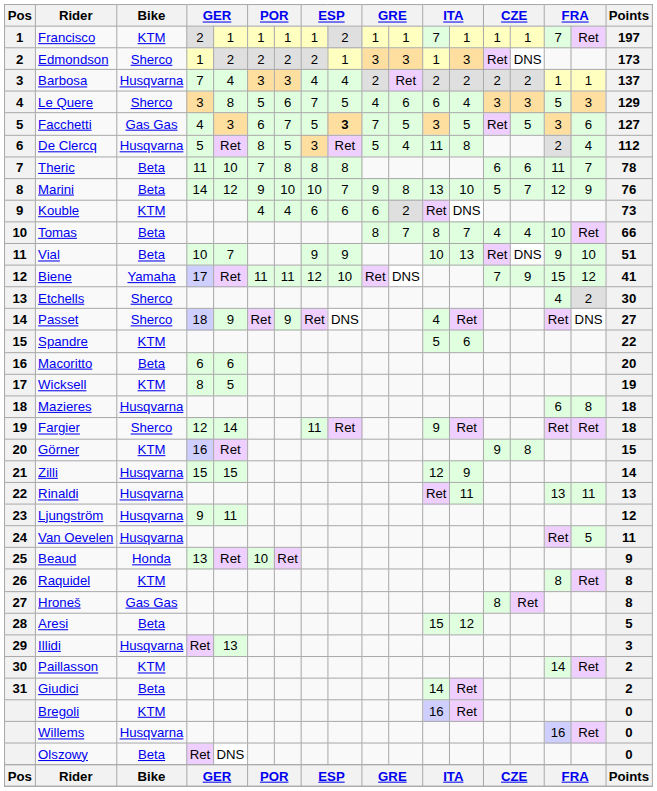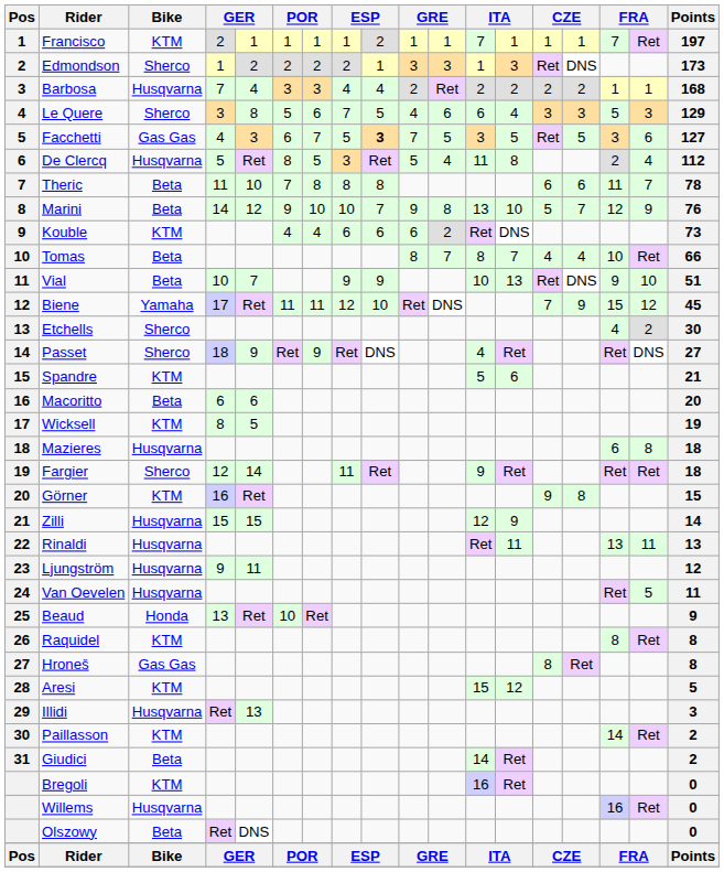 <table class="wikitable" style="font-size: 80%; text-align:center">
 <tr valign="top">
 <th valign="middle">Pos</th>
 <th valign="middle">Rider</th>
 <th valign="middle">Bike</th>
 <th colspan=2><a href='#'>GER</a><br></th>
 <th colspan=2><a href='#'>POR</a><br></th>
 <th colspan=2><a href='#'>ESP</a><br></th>
 <th colspan=2><a href='#'>GRE</a><br></th>
 <th colspan=2><a href='#'>ITA</a><br></th>
 <th colspan=2><a href='#'>CZE</a><br></th>
 <th colspan=2><a href='#'>FRA</a><br></th>
 <th valign="middle">Points</th>
 </tr>
 <tr>
 <th>1</th>
 <td align=left> <a href='#'>Francisco</a></td>
 <td><a href='#'>KTM</a></td>
 <td style="background:#dfdfdf;">2</td>
 <td style="background:#ffffbf;">1</td>
 <td style="background:#ffffbf;">1</td>
 <td style="background:#ffffbf;">1</td>
 <td style="background:#ffffbf;">1</td>
 <td style="background:#dfdfdf;">2</td>
 <td style="background:#ffffbf;">1</td>
 <td style="background:#ffffbf;">1</td>
 <td style="background:#dfffdf;">7</td>
 <td style="background:#ffffbf;">1</td>
 <td style="background:#ffffbf;">1</td>
 <td style="background:#ffffbf;">1</td>
 <td style="background:#dfffdf;">7</td>
 <td style="background:#efcfff;">Ret</td>
 <th>197</th>
 </tr>
 <tr>
 <th>2</th>
 <td align=left> <a href='#'>Edmondson</a></td>
 <td><a href='#'>Sherco</a></td>
 <td style="background:#ffffbf;">1</td>
 <td style="background:#dfdfdf;">2</td>
 <td style="background:#dfdfdf;">2</td>
 <td style="background:#dfdfdf;">2</td>
 <td style="background:#dfdfdf;">2</td>
 <td style="background:#ffffbf;">1</td>
 <td style="background:#ffdf9f;">3</td>
 <td style="background:#ffdf9f;">3</td>
 <td style="background:#ffffbf;">1</td>
 <td style="background:#ffdf9f;">3</td>
 <td style="background:#efcfff;">Ret</td>
 <td style="background:#ffffff;">DNS</td>
 <td></td>
 <td></td>
 <th>173</th>
 </tr>
 <tr>
 <th>3</th>
 <td align=left> <a href='#'>Barbosa</a></td>
 <td><a href='#'>Husqvarna</a></td>
 <td style="background:#dfffdf;">7</td>
 <td style="background:#dfffdf;">4</td>
 <td style="background:#ffdf9f;">3</td>
 <td style="background:#ffdf9f;">3</td>
 <td style="background:#dfffdf;">4</td>
 <td style="background:#dfffdf;">4</td>
 <td style="background:#dfdfdf;">2</td>
 <td style="background:#efcfff;">Ret</td>
 <td style="background:#dfdfdf;">2</td>
 <td style="background:#dfdfdf;">2</td>
 <td style="background:#dfdfdf;">2</td>
 <td style="background:#dfdfdf;">2</td>
 <td style="background:#ffffbf;">1</td>
 <td style="background:#ffffbf;">1</td>
-<th>137</th>
+<th>168</th>
 </tr>
 <tr>
 <th>4</th>
 <td align=left> <a href='#'>Le Quere</a></td>
 <td><a href='#'>Sherco</a></td>
 <td style="background:#ffdf9f;">3</td>
 <td style="background:#dfffdf;">8</td>
 <td style="background:#dfffdf;">5</td>
 <td style="background:#dfffdf;">6</td>
 <td style="background:#dfffdf;">7</td>
 <td style="background:#dfffdf;">5</td>
 <td style="background:#dfffdf;">4</td>
 <td style="background:#dfffdf;">6</td>
 <td style="background:#dfffdf;">6</td>
 <td style="background:#dfffdf;">4</td>
 <td style="background:#ffdf9f;">3</td>
 <td style="background:#ffdf9f;">3</td>
 <td style="background:#dfffdf;">5</td>
 <td style="background:#ffdf9f;">3</td>
 <th>129</th>
 </tr>
 <tr>
 <th>5</th>
 <td align=left> <a href='#'>Facchetti</a></td>
 <td><a href='#'>Gas Gas</a></td>
 <td style="background:#dfffdf;">4</td>
 <td style="background:#ffdf9f;">3</td>
 <td style="background:#dfffdf;">6</td>
 <td style="background:#dfffdf;">7</td>
 <td style="background:#dfffdf;">5</td>
 <td style="background:#ffdf9f;"><strong>3</strong></td>
 <td style="background:#dfffdf;">7</td>
 <td style="background:#dfffdf;">5</td>
 <td style="background:#ffdf9f;">3</td>
 <td style="background:#dfffdf;">5</td>
 <td style="background:#efcfff;">Ret</td>
 <td style="background:#dfffdf;">5</td>
 <td style="background:#ffdf9f;">3</td>
 <td style="background:#dfffdf;">6</td>
 <th>127</th>
 </tr>
 <tr>
 <th>6</th>
 <td align=left> <a href='#'>De Clercq</a></td>
 <td><a href='#'>Husqvarna</a></td>
 <td style="background:#dfffdf;">5</td>
 <td style="background:#efcfff;">Ret</td>
 <td style="background:#dfffdf;">8</td>
 <td style="background:#dfffdf;">5</td>
 <td style="background:#ffdf9f;">3</td>
 <td style="background:#efcfff;">Ret</td>
 <td style="background:#dfffdf;">5</td>
 <td style="background:#dfffdf;">4</td>
 <td style="background:#dfffdf;">11</td>
 <td style="background:#dfffdf;">8</td>
 <td></td>
 <td></td>
 <td style="background:#dfdfdf;">2</td>
 <td style="background:#dfffdf;">4</td>
 <th>112</th>
 </tr>
 <tr>
 <th>7</th>
 <td align=left> <a href='#'>Theric</a></td>
 <td><a href='#'>Beta</a></td>
 <td style="background:#dfffdf;">11</td>
 <td style="background:#dfffdf;">10</td>
 <td style="background:#dfffdf;">7</td>
 <td style="background:#dfffdf;">8</td>
 <td style="background:#dfffdf;">8</td>
 <td style="background:#dfffdf;">8</td>
 <td></td>
 <td></td>
 <td></td>
 <td></td>
 <td style="background:#dfffdf;">6</td>
 <td style="background:#dfffdf;">6</td>
 <td style="background:#dfffdf;">11</td>
 <td style="background:#dfffdf;">7</td>
 <th>78</th>
 </tr>
 <tr>
 <th>8</th>
 <td align=left> <a href='#'>Marini</a></td>
 <td><a href='#'>Beta</a></td>
 <td style="background:#dfffdf;">14</td>
 <td style="background:#dfffdf;">12</td>
 <td style="background:#dfffdf;">9</td>
 <td style="background:#dfffdf;">10</td>
 <td style="background:#dfffdf;">10</td>
 <td style="background:#dfffdf;">7</td>
 <td style="background:#dfffdf;">9</td>
 <td style="background:#dfffdf;">8</td>
 <td style="background:#dfffdf;">13</td>
 <td style="background:#dfffdf;">10</td>
 <td style="background:#dfffdf;">5</td>
 <td style="background:#dfffdf;">7</td>
 <td style="background:#dfffdf;">12</td>
 <td style="background:#dfffdf;">9</td>
 <th>76</th>
 </tr>
 <tr>
 <th>9</th>
 <td align=left> <a href='#'>Kouble</a></td>
 <td><a href='#'>KTM</a></td>
 <td></td>
 <td></td>
 <td style="background:#dfffdf;">4</td>
 <td style="background:#dfffdf;">4</td>
 <td style="background:#dfffdf;">6</td>
 <td style="background:#dfffdf;">6</td>
 <td style="background:#dfffdf;">6</td>
 <td style="background:#dfdfdf;">2</td>
 <td style="background:#efcfff;">Ret</td>
 <td style="background:#ffffff;">DNS</td>
 <td></td>
 <td></td>
 <td></td>
 <td></td>
 <th>73</th>
 </tr>
 <tr>
 <th>10</th>
 <td align=left> <a href='#'>Tomas</a></td>
 <td><a href='#'>Beta</a></td>
 <td></td>
 <td></td>
 <td></td>
 <td></td>
 <td></td>
 <td></td>
 <td style="background:#dfffdf;">8</td>
 <td style="background:#dfffdf;">7</td>
 <td style="background:#dfffdf;">8</td>
 <td style="background:#dfffdf;">7</td>
 <td style="background:#dfffdf;">4</td>
 <td style="background:#dfffdf;">4</td>
 <td style="background:#dfffdf;">10</td>
 <td style="background:#efcfff;">Ret</td>
 <th>66</th>
 </tr>
 <tr>
 <th>11</th>
 <td align=left> <a href='#'>Vial</a></td>
 <td><a href='#'>Beta</a></td>
 <td style="background:#dfffdf;">10</td>
 <td style="background:#dfffdf;">7</td>
 <td></td>
 <td></td>
 <td style="background:#dfffdf;">9</td>
 <td style="background:#dfffdf;">9</td>
 <td></td>
 <td></td>
 <td style="background:#dfffdf;">10</td>
 <td style="background:#dfffdf;">13</td>
 <td style="background:#efcfff;">Ret</td>
 <td style="background:#ffffff;">DNS</td>
 <td style="background:#dfffdf;">9</td>
 <td style="background:#dfffdf;">10</td>
 <th>51</th>
 </tr>
 <tr>
 <th>12</th>
 <td align=left> <a href='#'>Biene</a></td>
 <td><a href='#'>Yamaha</a></td>
 <td style="background:#cfcfff;">17</td>
 <td style="background:#efcfff;">Ret</td>
 <td style="background:#dfffdf;">11</td>
 <td style="background:#dfffdf;">11</td>
 <td style="background:#dfffdf;">12</td>
 <td style="background:#dfffdf;">10</td>
 <td style="background:#efcfff;">Ret</td>
 <td style="background:#ffffff;">DNS</td>
 <td></td>
 <td></td>
 <td style="background:#dfffdf;">7</td>
 <td style="background:#dfffdf;">9</td>
 <td style="background:#dfffdf;">15</td>
 <td style="background:#dfffdf;">12</td>
-<th>41</th>
+<th>45</th>
 </tr>
 <tr>
 <th>13</th>
 <td align=left> <a href='#'>Etchells</a></td>
 <td><a href='#'>Sherco</a></td>
 <td></td>
 <td></td>
 <td></td>
 <td></td>
 <td></td>
 <td></td>
 <td></td>
 <td></td>
 <td></td>
 <td></td>
 <td></td>
 <td></td>
 <td style="background:#dfffdf;">4</td>
 <td style="background:#dfdfdf;">2</td>
 <th>30</th>
 </tr>
 <tr>
 <th>14</th>
 <td align=left> <a href='#'>Passet</a></td>
 <td><a href='#'>Sherco</a></td>
 <td style="background:#cfcfff;">18</td>
 <td style="background:#dfffdf;">9</td>
 <td style="background:#efcfff;">Ret</td>
 <td style="background:#dfffdf;">9</td>
 <td style="background:#efcfff;">Ret</td>
 <td style="background:#ffffff;">DNS</td>
 <td></td>
 <td></td>
 <td style="background:#dfffdf;">4</td>
 <td style="background:#efcfff;">Ret</td>
 <td></td>
 <td></td>
 <td style="background:#efcfff;">Ret</td>
 <td style="background:#ffffff;">DNS</td>
 <th>27</th>
 </tr>
 <tr>
 <th>15</th>
 <td align=left> <a href='#'>Spandre</a></td>
 <td><a href='#'>KTM</a></td>
 <td></td>
 <td></td>
 <td></td>
 <td></td>
 <td></td>
 <td></td>
 <td></td>
 <td></td>
 <td style="background:#dfffdf;">5</td>
 <td style="background:#dfffdf;">6</td>
 <td></td>
 <td></td>
 <td></td>
 <td></td>
-<th>22</th>
+<th>21</th>
 </tr>
 <tr>
 <th>16</th>
 <td align=left> <a href='#'>Macoritto</a></td>
 <td><a href='#'>Beta</a></td>
 <td style="background:#dfffdf;">6</td>
 <td style="background:#dfffdf;">6</td>
 <td></td>
 <td></td>
 <td></td>
 <td></td>
 <td></td>
 <td></td>
 <td></td>
 <td></td>
 <td></td>
 <td></td>
 <td></td>
 <td></td>
 <th>20</th>
 </tr>
 <tr>
 <th>17</th>
 <td align=left> <a href='#'>Wicksell</a></td>
 <td><a href='#'>KTM</a></td>
 <td style="background:#dfffdf;">8</td>
 <td style="background:#dfffdf;">5</td>
 <td></td>
 <td></td>
 <td></td>
 <td></td>
 <td></td>
 <td></td>
 <td></td>
 <td></td>
 <td></td>
 <td></td>
 <td></td>
 <td></td>
 <th>19</th>
 </tr>
 <tr>
 <th>18</th>
 <td align=left> <a href='#'>Mazieres</a></td>
 <td><a href='#'>Husqvarna</a></td>
 <td></td>
 <td></td>
 <td></td>
 <td></td>
 <td></td>
 <td></td>
 <td></td>
 <td></td>
 <td></td>
 <td></td>
 <td></td>
 <td></td>
 <td style="background:#dfffdf;">6</td>
 <td style="background:#dfffdf;">8</td>
 <th>18</th>
 </tr>
 <tr>
 <th>19</th>
 <td align=left> <a href='#'>Fargier</a></td>
 <td><a href='#'>Sherco</a></td>
 <td style="background:#dfffdf;">12</td>
 <td style="background:#dfffdf;">14</td>
 <td></td>
 <td></td>
 <td style="background:#dfffdf;">11</td>
 <td style="background:#efcfff;">Ret</td>
 <td></td>
 <td></td>
 <td style="background:#dfffdf;">9</td>
 <td style="background:#efcfff;">Ret</td>
 <td></td>
 <td></td>
 <td style="background:#efcfff;">Ret</td>
 <td style="background:#efcfff;">Ret</td>
 <th>18</th>
 </tr>
 <tr>
 <th>20</th>
 <td align=left> <a href='#'>Görner</a></td>
 <td><a href='#'>KTM</a></td>
 <td style="background:#cfcfff;">16</td>
 <td style="background:#efcfff;">Ret</td>
 <td></td>
 <td></td>
 <td></td>
 <td></td>
 <td></td>
 <td></td>
 <td></td>
 <td></td>
 <td style="background:#dfffdf;">9</td>
 <td style="background:#dfffdf;">8</td>
 <td></td>
 <td></td>
 <th>15</th>
 </tr>
 <tr>
 <th>21</th>
 <td align=left> <a href='#'>Zilli</a></td>
 <td><a href='#'>Husqvarna</a></td>
 <td style="background:#dfffdf;">15</td>
 <td style="background:#dfffdf;">15</td>
 <td></td>
 <td></td>
 <td></td>
 <td></td>
 <td></td>
 <td></td>
 <td style="background:#dfffdf;">12</td>
 <td style="background:#dfffdf;">9</td>
 <td></td>
 <td></td>
 <td></td>
 <td></td>
 <th>14</th>
 </tr>
 <tr>
 <th>22</th>
 <td align=left> <a href='#'>Rinaldi</a></td>
 <td><a href='#'>Husqvarna</a></td>
 <td></td>
 <td></td>
 <td></td>
 <td></td>
 <td></td>
 <td></td>
 <td></td>
 <td></td>
 <td style="background:#efcfff;">Ret</td>
 <td style="background:#dfffdf;">11</td>
 <td></td>
 <td></td>
 <td style="background:#dfffdf;">13</td>
 <td style="background:#dfffdf;">11</td>
 <th>13</th>
 </tr>
 <tr>
 <th>23</th>
 <td align=left> <a href='#'>Ljungström</a></td>
 <td><a href='#'>Husqvarna</a></td>
 <td style="background:#dfffdf;">9</td>
 <td style="background:#dfffdf;">11</td>
 <td></td>
 <td></td>
 <td></td>
 <td></td>
 <td></td>
 <td></td>
 <td></td>
 <td></td>
 <td></td>
 <td></td>
 <td></td>
 <td></td>
 <th>12</th>
 </tr>
 <tr>
 <th>24</th>
 <td align=left> <a href='#'>Van Oevelen</a></td>
 <td><a href='#'>Husqvarna</a></td>
 <td></td>
 <td></td>
 <td></td>
 <td></td>
 <td></td>
 <td></td>
 <td></td>
 <td></td>
 <td></td>
 <td></td>
 <td></td>
 <td></td>
 <td style="background:#efcfff;">Ret</td>
 <td style="background:#dfffdf;">5</td>
 <th>11</th>
 </tr>
 <tr>
 <th>25</th>
 <td align=left> <a href='#'>Beaud</a></td>
 <td><a href='#'>Honda</a></td>
 <td style="background:#dfffdf;">13</td>
 <td style="background:#efcfff;">Ret</td>
 <td style="background:#dfffdf;">10</td>
 <td style="background:#efcfff;">Ret</td>
 <td></td>
 <td></td>
 <td></td>
 <td></td>
 <td></td>
 <td></td>
 <td></td>
 <td></td>
 <td></td>
 <td></td>
 <th>9</th>
 </tr>
 <tr>
 <th>26</th>
 <td align=left> <a href='#'>Raquidel</a></td>
 <td><a href='#'>KTM</a></td>
 <td></td>
 <td></td>
 <td></td>
 <td></td>
 <td></td>
 <td></td>
 <td></td>
 <td></td>
 <td></td>
 <td></td>
 <td></td>
 <td></td>
 <td style="background:#dfffdf;">8</td>
 <td style="background:#efcfff;">Ret</td>
 <th>8</th>
 </tr>
 <tr>
 <th>27</th>
 <td align=left> <a href='#'>Hroneš</a></td>
 <td><a href='#'>Gas Gas</a></td>
 <td></td>
 <td></td>
 <td></td>
 <td></td>
 <td></td>
 <td></td>
 <td></td>
 <td></td>
 <td></td>
 <td></td>
 <td style="background:#dfffdf;">8</td>
 <td style="background:#efcfff;">Ret</td>
 <td></td>
 <td></td>
 <th>8</th>
 </tr>
 <tr>
 <th>28</th>
 <td align=left> <a href='#'>Aresi</a></td>
-<td><a href='#'>Beta</a></td>
+<td><a href='#'>KTM</a></td>
 <td></td>
 <td></td>
 <td></td>
 <td></td>
 <td></td>
 <td></td>
 <td></td>
 <td></td>
 <td style="background:#dfffdf;">15</td>
 <td style="background:#dfffdf;">12</td>
 <td></td>
 <td></td>
 <td></td>
 <td></td>
 <th>5</th>
 </tr>
 <tr>
 <th>29</th>
 <td align=left> <a href='#'>Illidi</a></td>
 <td><a href='#'>Husqvarna</a></td>
 <td style="background:#efcfff;">Ret</td>
 <td style="background:#dfffdf;">13</td>
 <td></td>
 <td></td>
 <td></td>
 <td></td>
 <td></td>
 <td></td>
 <td></td>
 <td></td>
 <td></td>
 <td></td>
 <td></td>
 <td></td>
 <th>3</th>
 </tr>
 <tr>
 <th>30</th>
 <td align=left> <a href='#'>Paillasson</a></td>
 <td><a href='#'>KTM</a></td>
 <td></td>
 <td></td>
 <td></td>
 <td></td>
 <td></td>
 <td></td>
 <td></td>
 <td></td>
 <td></td>
 <td></td>
 <td></td>
 <td></td>
 <td style="background:#dfffdf;">14</td>
 <td style="background:#efcfff;">Ret</td>
 <th>2</th>
 </tr>
 <tr>
 <th>31</th>
 <td align=left> <a href='#'>Giudici</a></td>
 <td><a href='#'>Beta</a></td>
 <td></td>
 <td></td>
 <td></td>
 <td></td>
 <td></td>
 <td></td>
 <td></td>
 <td></td>
 <td style="background:#dfffdf;">14</td>
 <td style="background:#efcfff;">Ret</td>
 <td></td>
 <td></td>
 <td></td>
 <td></td>
 <th>2</th>
 </tr>
 <tr>
 <th></th>
 <td align=left> <a href='#'>Bregoli</a></td>
 <td><a href='#'>KTM</a></td>
 <td></td>
 <td></td>
 <td></td>
 <td></td>
 <td></td>
 <td></td>
 <td></td>
 <td></td>
 <td style="background:#cfcfff;">16</td>
 <td style="background:#efcfff;">Ret</td>
 <td></td>
 <td></td>
 <td></td>
 <td></td>
 <th>0</th>
 </tr>
 <tr>
 <th></th>
 <td align=left> <a href='#'>Willems</a></td>
 <td><a href='#'>Husqvarna</a></td>
 <td></td>
 <td></td>
 <td></td>
 <td></td>
 <td></td>
 <td></td>
 <td></td>
 <td></td>
 <td></td>
 <td></td>
 <td></td>
 <td></td>
 <td style="background:#cfcfff;">16</td>
 <td style="background:#efcfff;">Ret</td>
 <th>0</th>
 </tr>
 <tr>
 <th></th>
 <td align=left> <a href='#'>Olszowy</a></td>
 <td><a href='#'>Beta</a></td>
 <td style="background:#efcfff;">Ret</td>
 <td style="background:#ffffff;">DNS</td>
 <td></td>
 <td></td>
 <td></td>
 <td></td>
 <td></td>
 <td></td>
 <td></td>
 <td></td>
 <td></td>
 <td></td>
 <td></td>
 <td></td>
 <th>0</th>
 </tr>
 <tr>
 </tr>
 <tr valign="top">
 <th valign="middle">Pos</th>
 <th valign="middle">Rider</th>
 <th valign="middle">Bike</th>
 <th colspan=2><a href='#'>GER</a><br></th>
 <th colspan=2><a href='#'>POR</a><br></th>
 <th colspan=2><a href='#'>ESP</a><br></th>
 <th colspan=2><a href='#'>GRE</a><br></th>
 <th colspan=2><a href='#'>ITA</a><br></th>
 <th colspan=2><a href='#'>CZE</a><br></th>
 <th colspan=2><a href='#'>FRA</a><br></th>
 <th valign="middle">Points</th>
 </tr>
 <tr>
 </tr>
 </table>
